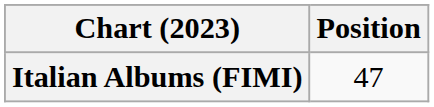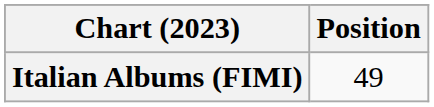 <table class="wikitable plainrowheaders" style="text-align:center">
 <tr>
 <th scope="col">Chart (2023)</th>
 <th scope="col">Position</th>
 </tr>
 <tr>
 <th scope="row">Italian Albums (FIMI)</th>
-<td>47</td>
+<td>49</td>
 </tr>
 </table>
